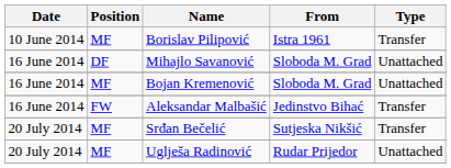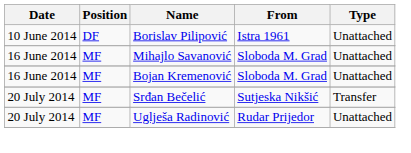 <table class="wikitable">
 <tr>
 <th>Date</th>
 <th>Position</th>
 <th>Name</th>
 <th>From</th>
 <th>Type</th>
 </tr>
 <tr>
 <td>10 June 2014</td>
-<td><a href='#'>MF</a></td>
+<td><a href='#'>DF</a></td>
 <td> <a href='#'>Borislav Pilipović</a></td>
 <td> <a href='#'>Istra 1961</a></td>
-<td>Transfer</td>
+<td>Unattached</td>
 </tr>
 <tr>
 </tr>
 <tr>
 <td>16 June 2014</td>
-<td><a href='#'>DF</a></td>
+<td><a href='#'>MF</a></td>
 <td> <a href='#'>Mihajlo Savanović</a></td>
 <td> <a href='#'>Sloboda M. Grad</a></td>
 <td>Unattached</td>
 </tr>
 <tr>
 </tr>
 <tr>
 <td>16 June 2014</td>
 <td><a href='#'>MF</a></td>
 <td> <a href='#'>Bojan Kremenović</a></td>
 <td> <a href='#'>Sloboda M. Grad</a></td>
 <td>Unattached</td>
 </tr>
 <tr>
-</tr>
-<tr>
-<td>16 June 2014</td>
-<td><a href='#'>FW</a></td>
-<td> <a href='#'>Aleksandar Malbašić</a></td>
-<td> <a href='#'>Jedinstvo Bihać</a></td>
-<td>Transfer</td>
 </tr>
 <tr>
 </tr>
 <tr>
 <td>20 July 2014</td>
 <td><a href='#'>MF</a></td>
 <td> <a href='#'>Srđan Bečelić</a></td>
 <td> <a href='#'>Sutjeska Nikšić</a></td>
 <td>Transfer</td>
 </tr>
 <tr>
 </tr>
 <tr>
 <td>20 July 2014</td>
 <td><a href='#'>MF</a></td>
 <td> <a href='#'>Uglješa Radinović</a></td>
 <td> <a href='#'>Rudar Prijedor</a></td>
 <td>Unattached</td>
 </tr>
 <tr>
 </tr>
 </table>
